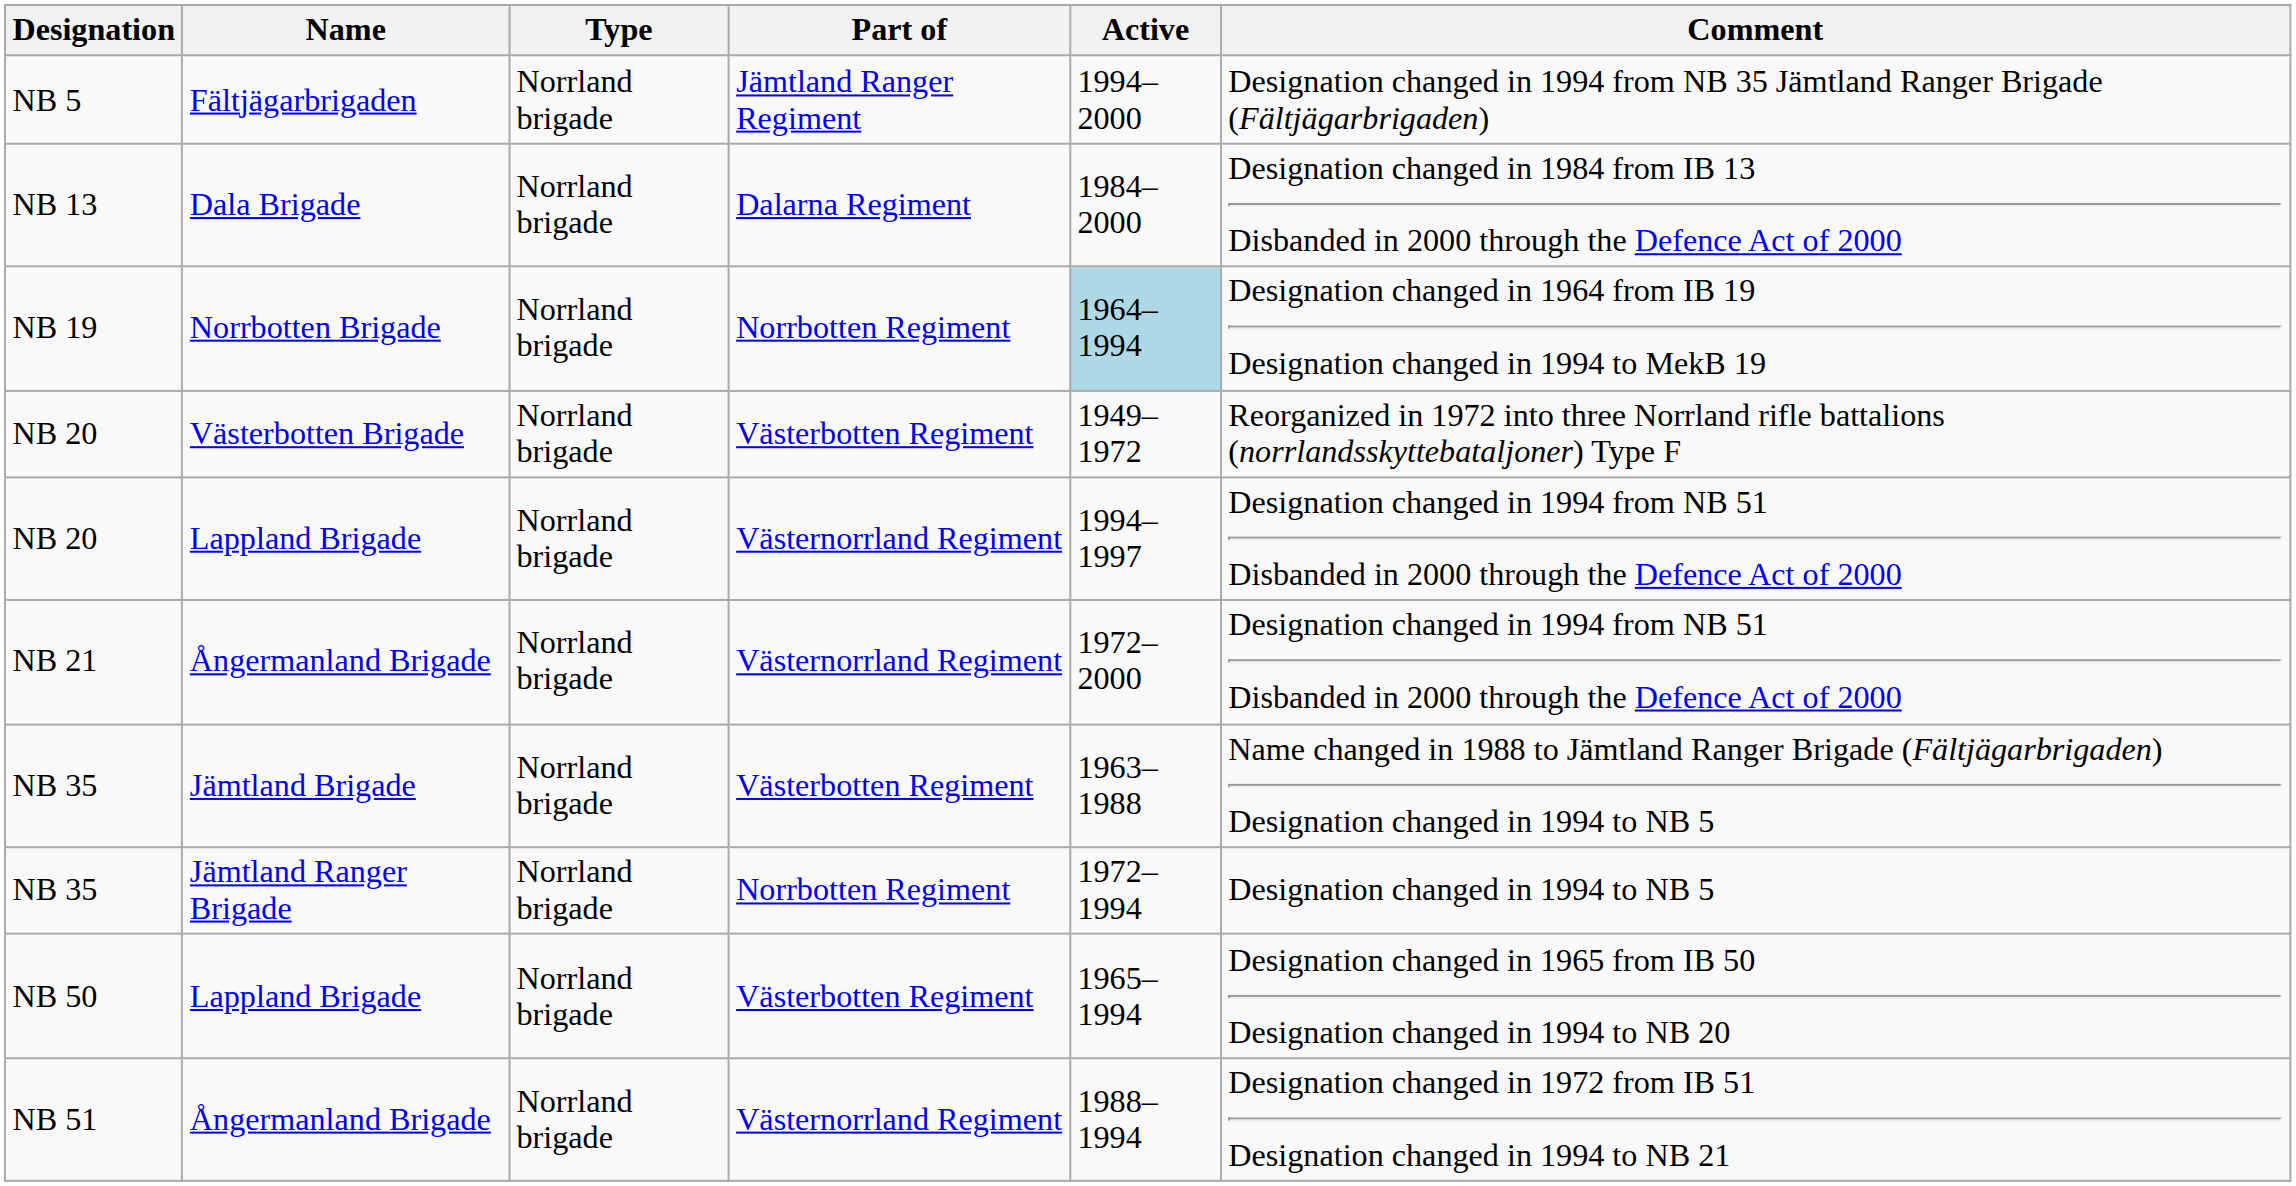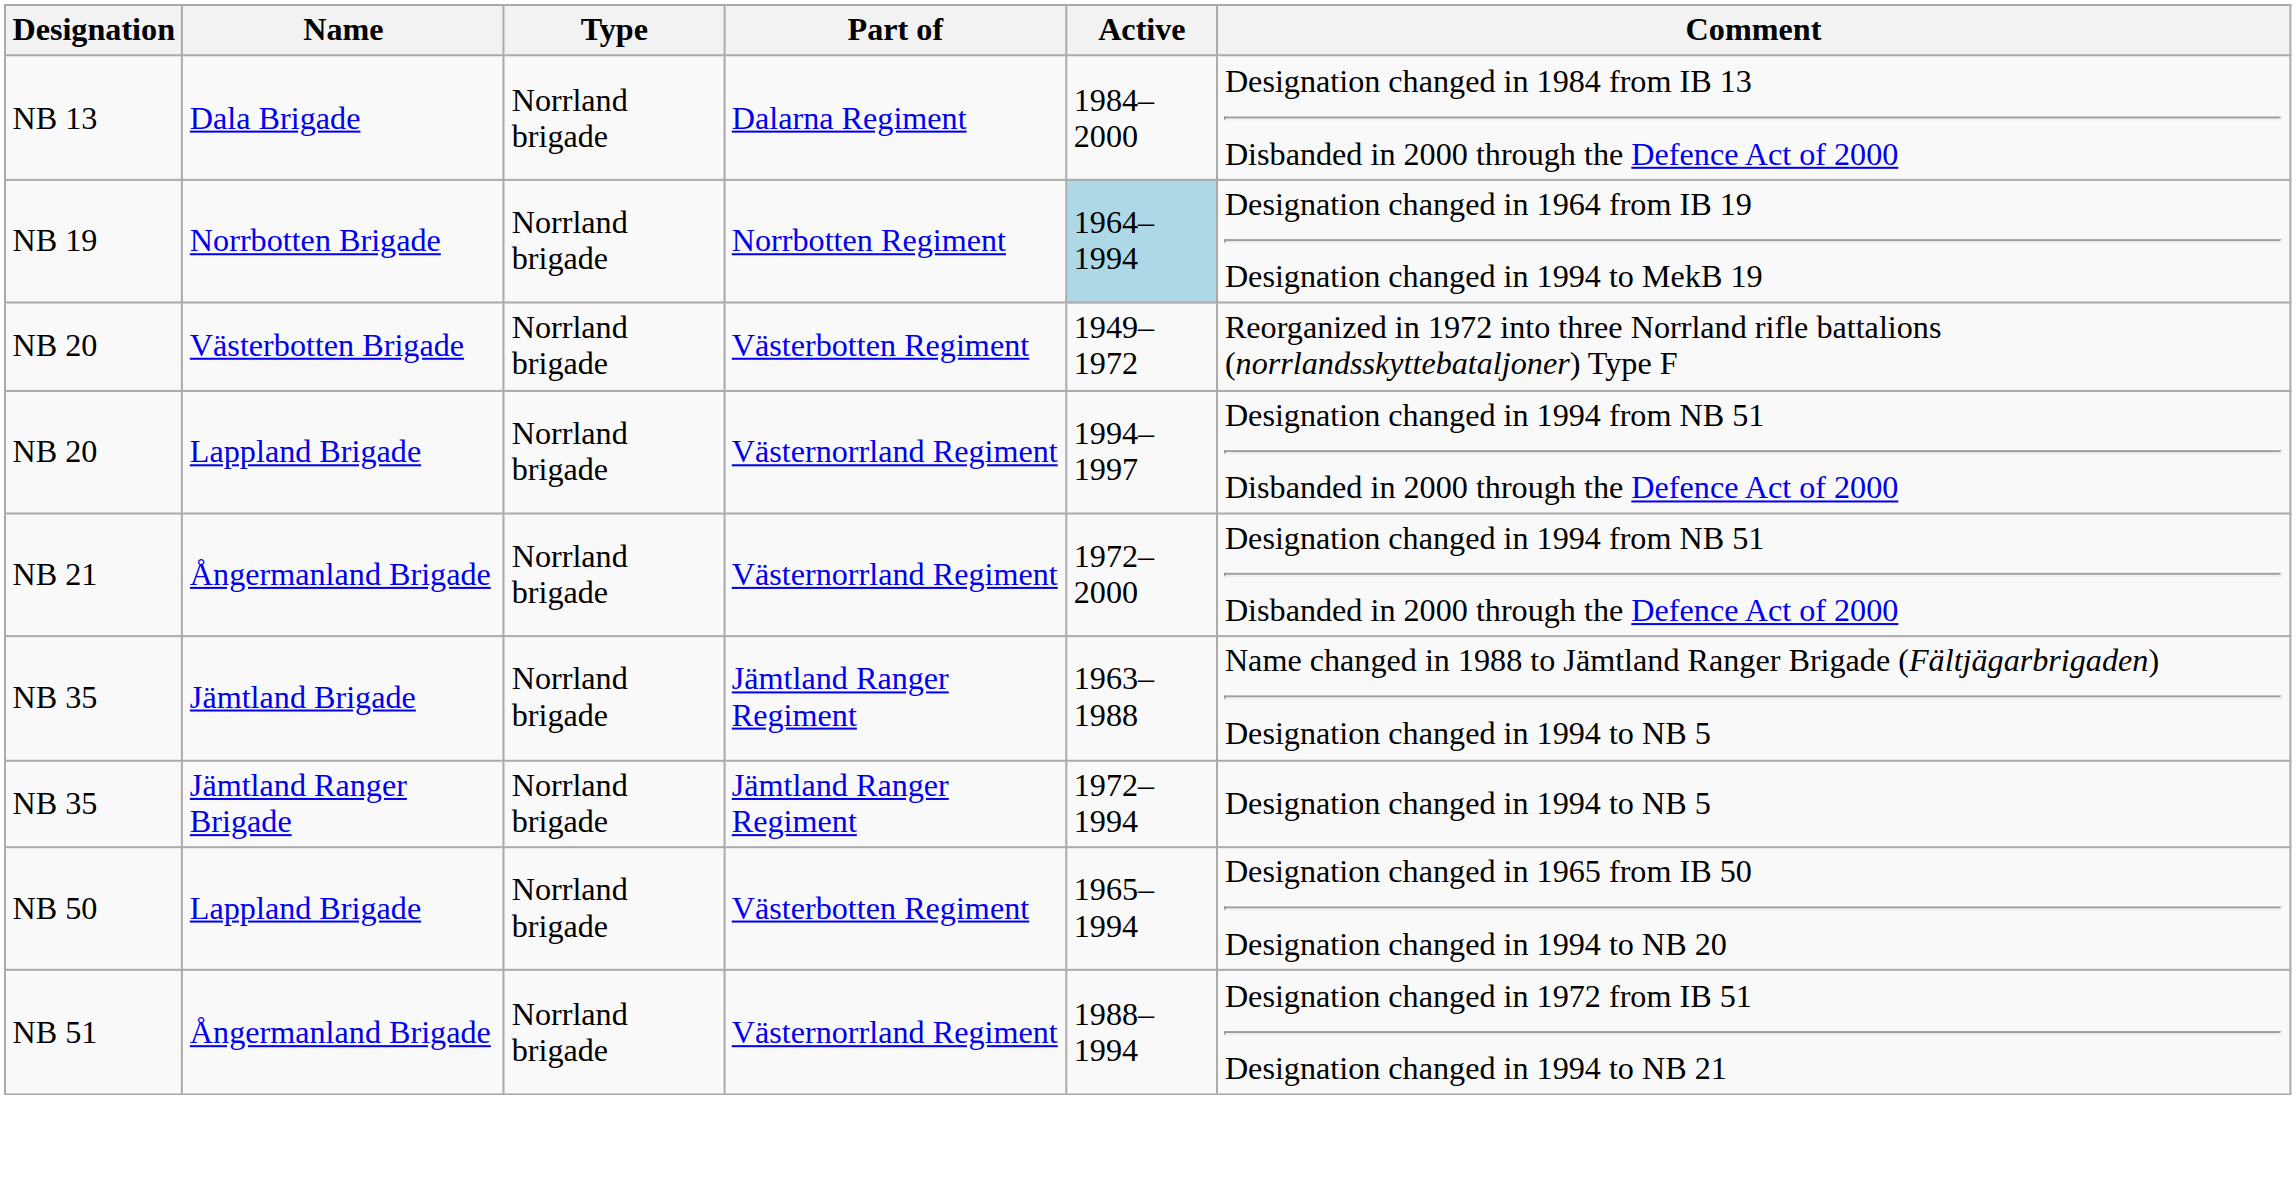 <table class="wikitable sortable" width="90%">
 <tr>
 <th>Designation</th>
 <th>Name</th>
 <th>Type</th>
 <th>Part of</th>
 <th>Active</th>
 <th>Comment</th>
-</tr>
-<tr>
-<td>NB 5</td>
-<td><a href='#'>Fältjägarbrigaden</a></td>
-<td>Norrland brigade</td>
-<td><a href='#'>Jämtland Ranger Regiment</a></td>
-<td>1994–2000</td>
-<td>Designation changed in 1994 from NB 35 Jämtland Ranger Brigade (<em>Fältjägarbrigaden</em>)</td>
 </tr>
 <tr>
 <td>NB 13</td>
 <td><a href='#'>Dala Brigade</a></td>
 <td>Norrland brigade</td>
 <td><a href='#'>Dalarna Regiment</a></td>
 <td>1984–2000</td>
 <td>Designation changed in 1984 from IB 13<hr>Disbanded in 2000 through the <a href='#'>Defence Act of 2000</a></td>
 </tr>
 <tr>
 <td>NB 19</td>
 <td><a href='#'>Norrbotten Brigade</a></td>
 <td>Norrland brigade</td>
 <td><a href='#'>Norrbotten Regiment</a></td>
 <td style="background: lightblue;">1964–1994</td>
 <td>Designation changed in 1964 from IB 19<hr>Designation changed in 1994 to MekB 19</td>
 </tr>
 <tr>
 <td>NB 20</td>
 <td><a href='#'>Västerbotten Brigade</a></td>
 <td>Norrland brigade</td>
 <td><a href='#'>Västerbotten Regiment</a></td>
 <td>1949–1972</td>
 <td>Reorganized in 1972 into three Norrland rifle battalions (<em>norrlandsskyttebataljoner</em>) Type F</td>
 </tr>
 <tr>
 <td>NB 20</td>
 <td><a href='#'>Lappland Brigade</a></td>
 <td>Norrland brigade</td>
 <td><a href='#'>Västernorrland Regiment</a></td>
 <td>1994–1997</td>
 <td>Designation changed in 1994 from NB 51<hr>Disbanded in 2000 through the <a href='#'>Defence Act of 2000</a></td>
 </tr>
 <tr>
 <td>NB 21</td>
 <td><a href='#'>Ångermanland Brigade</a></td>
 <td>Norrland brigade</td>
 <td><a href='#'>Västernorrland Regiment</a></td>
 <td>1972–2000</td>
 <td>Designation changed in 1994 from NB 51<hr>Disbanded in 2000 through the <a href='#'>Defence Act of 2000</a></td>
 </tr>
 <tr>
 <td>NB 35</td>
 <td><a href='#'>Jämtland Brigade</a></td>
 <td>Norrland brigade</td>
-<td><a href='#'>Västerbotten Regiment</a></td>
+<td><a href='#'>Jämtland Ranger Regiment</a></td>
 <td>1963–1988</td>
 <td>Name changed in 1988 to Jämtland Ranger Brigade (<em>Fältjägarbrigaden</em>)<hr>Designation changed in 1994 to NB 5</td>
 </tr>
 <tr>
 <td>NB 35</td>
 <td><a href='#'>Jämtland Ranger Brigade</a></td>
 <td>Norrland brigade</td>
-<td><a href='#'>Norrbotten Regiment</a></td>
+<td><a href='#'>Jämtland Ranger Regiment</a></td>
 <td>1972–1994</td>
 <td>Designation changed in 1994 to NB 5</td>
 </tr>
 <tr>
 <td>NB 50</td>
 <td><a href='#'>Lappland Brigade</a></td>
 <td>Norrland brigade</td>
 <td><a href='#'>Västerbotten Regiment</a></td>
 <td>1965–1994</td>
 <td>Designation changed in 1965 from IB 50<hr>Designation changed in 1994 to NB 20</td>
 </tr>
 <tr>
 <td>NB 51</td>
 <td><a href='#'>Ångermanland Brigade</a></td>
 <td>Norrland brigade</td>
 <td><a href='#'>Västernorrland Regiment</a></td>
 <td>1988–1994</td>
 <td>Designation changed in 1972 from IB 51<hr>Designation changed in 1994 to NB 21</td>
 </tr>
 </table>
